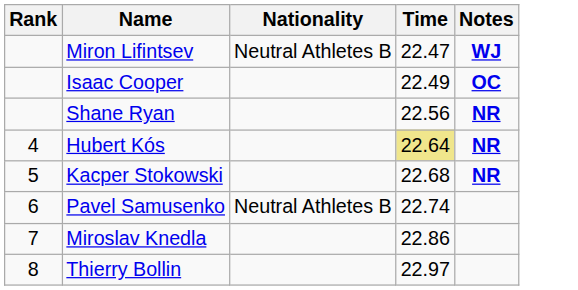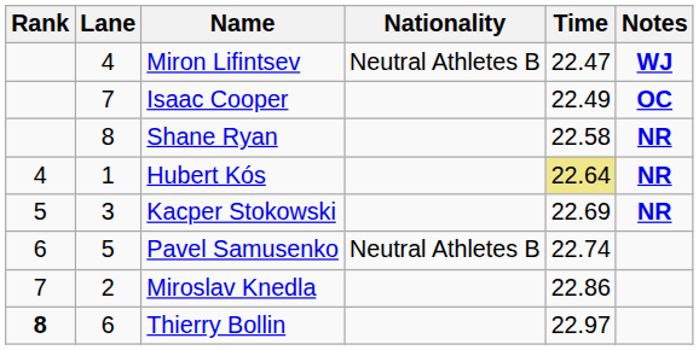 <table class="wikitable sortable" style="text-align:center">
 <tr>
 <th>Rank</th>
+<th>Lane</th>
 <th>Name</th>
 <th>Nationality</th>
 <th>Time</th>
 <th>Notes</th>
 </tr>
 <tr>
 <td></td>
+<td>4</td>
 <td align=left><a href='#'>Miron Lifintsev</a></td>
 <td align=left> Neutral Athletes B</td>
 <td>22.47</td>
 <td><a href='#'> <strong>WJ</strong></a></td>
 </tr>
 <tr>
 <td></td>
+<td>7</td>
 <td align=left><a href='#'>Isaac Cooper</a></td>
 <td align=left></td>
 <td>22.49</td>
 <td><a href='#'> <strong>OC</strong></a></td>
 </tr>
 <tr>
 <td></td>
+<td>8</td>
 <td align=left><a href='#'> Shane Ryan</a></td>
 <td align=left></td>
-<td>22.56</td>
+<td>22.58</td>
 <td><strong><a href='#'>NR</a></strong></td>
 </tr>
 <tr>
 <td>4</td>
+<td>1</td>
 <td align=left><a href='#'>Hubert Kós</a></td>
 <td align=left></td>
 <td style="background: khaki;">22.64</td>
 <td><strong><a href='#'>NR</a></strong></td>
 </tr>
 <tr>
 <td>5</td>
+<td>3</td>
 <td align=left><a href='#'>Kacper Stokowski</a></td>
 <td align=left></td>
-<td>22.68</td>
+<td>22.69</td>
 <td><strong><a href='#'>NR</a></strong></td>
 </tr>
 <tr>
 <td>6</td>
+<td>5</td>
 <td align=left><a href='#'>Pavel Samusenko</a></td>
 <td align=left> Neutral Athletes B</td>
 <td>22.74</td>
 <td></td>
 </tr>
 <tr>
 <td>7</td>
+<td>2</td>
 <td align=left><a href='#'>Miroslav Knedla</a></td>
 <td align=left></td>
 <td>22.86</td>
 <td></td>
 </tr>
 <tr>
-<td>8</td>
+<td><strong>8</strong></td>
+<td>6</td>
 <td align=left><a href='#'>Thierry Bollin</a></td>
 <td align=left></td>
 <td>22.97</td>
 <td></td>
 </tr>
 </table>
